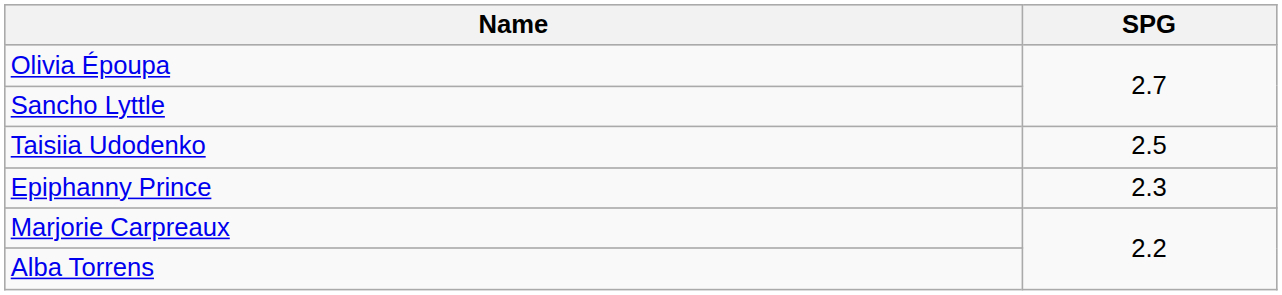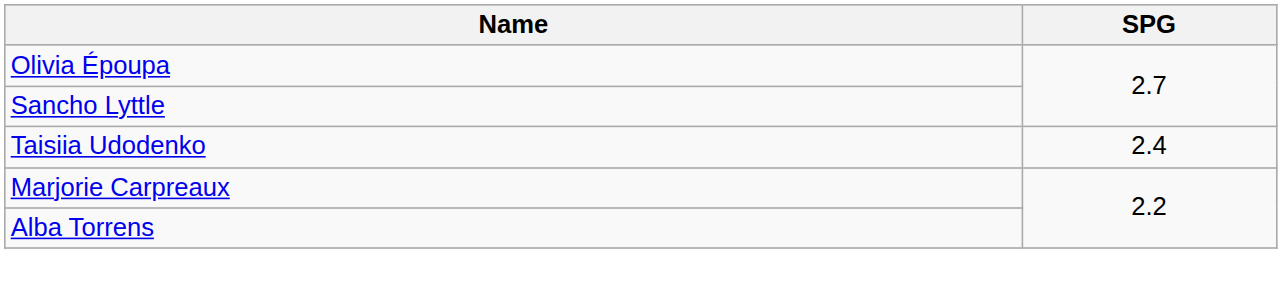 <table class=wikitable width="90%">
 <tr>
 <th width="80%">Name</th>
 <th width="20%">SPG</th>
 </tr>
 <tr>
 <td> <a href='#'>Olivia Époupa</a></td>
 <td align=center rowspan=2>2.7</td>
 </tr>
 <tr>
 <td> <a href='#'>Sancho Lyttle</a></td>
 </tr>
 <tr>
 <td> <a href='#'>Taisiia Udodenko</a></td>
-<td align=center>2.5</td>
-</tr>
-<tr>
-<td> <a href='#'>Epiphanny Prince</a></td>
-<td align=center>2.3</td>
+<td align=center>2.4</td>
 </tr>
 <tr>
 <td> <a href='#'>Marjorie Carpreaux</a></td>
 <td align=center rowspan=2>2.2</td>
 </tr>
 <tr>
 <td> <a href='#'>Alba Torrens</a></td>
 </tr>
 </table>
